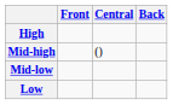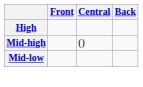 <table class="wikitable">
 <tr>
 <th></th>
 <th><a href='#'>Front</a></th>
 <th><a href='#'>Central</a></th>
 <th><a href='#'>Back</a></th>
 </tr>
 <tr>
 <th><a href='#'>High</a></th>
 <td> </td>
 <td></td>
 <td> </td>
 </tr>
 <tr>
 <th><a href='#'>Mid-high</a></th>
 <td> </td>
 <td>()</td>
 <td> </td>
 </tr>
 <tr>
 <th><a href='#'>Mid-low</a></th>
 <td> </td>
 <td></td>
 <td> </td>
 </tr>
-<tr>
-<th><a href='#'>Low</a></th>
-<td></td>
-<td> </td>
-<td></td>
-</tr>
 </table>
